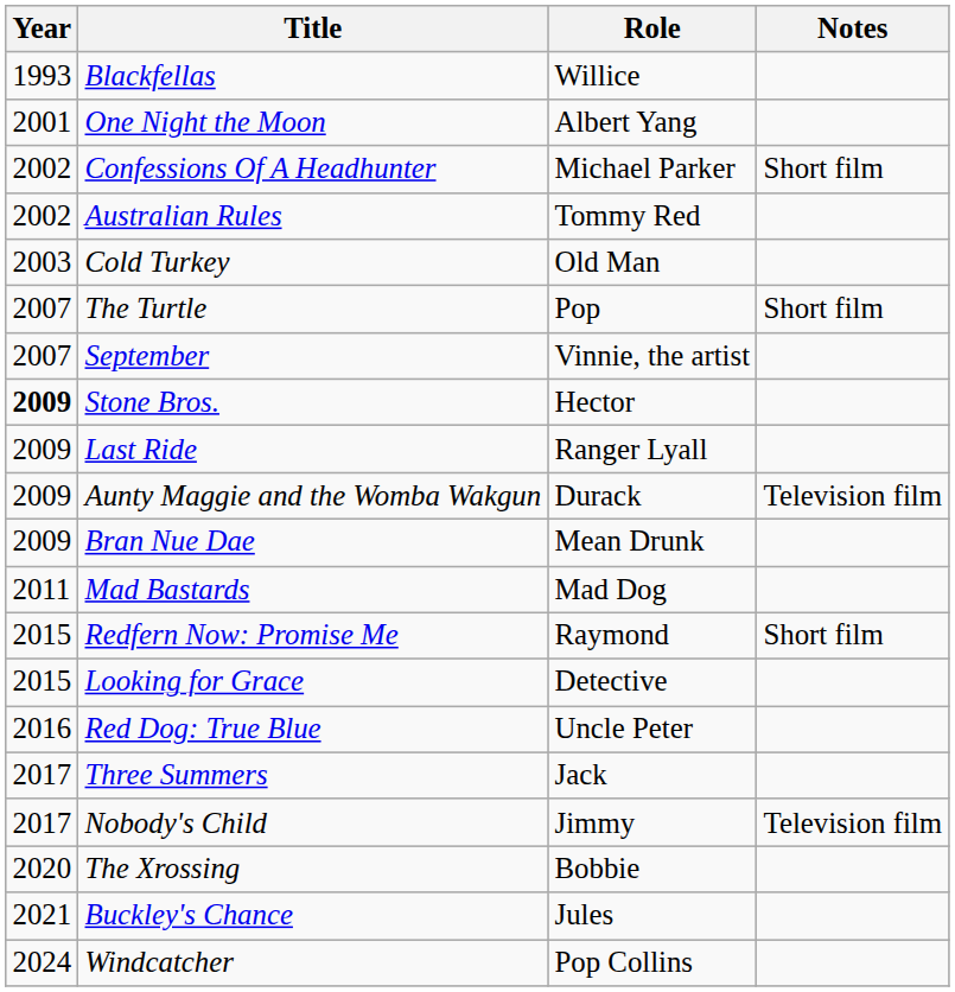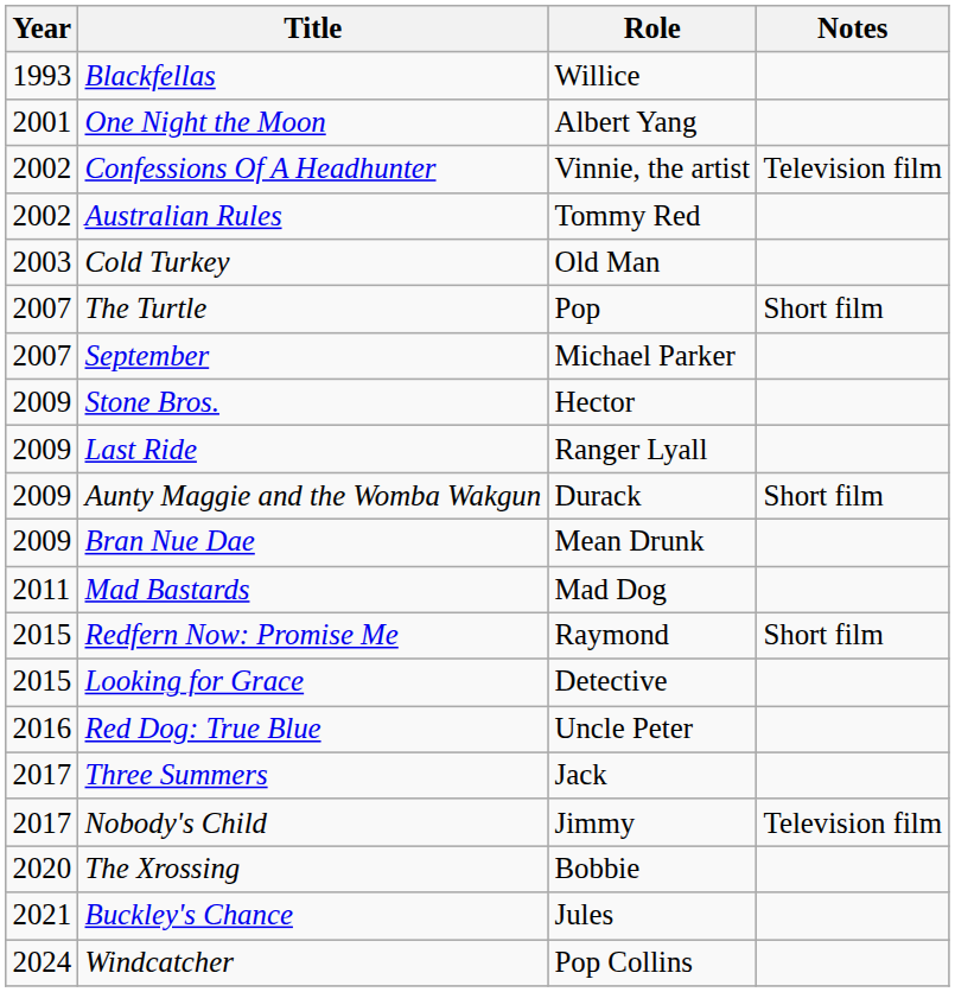 <table class="wikitable sortable">
 <tr>
 <th>Year</th>
 <th>Title</th>
 <th>Role</th>
 <th>Notes</th>
 </tr>
 <tr>
 <td>1993</td>
 <td><em><a href='#'>Blackfellas</a></em></td>
 <td>Willice</td>
 <td></td>
 </tr>
 <tr>
 <td>2001</td>
 <td><em><a href='#'>One Night the Moon</a></em></td>
 <td>Albert Yang</td>
 <td></td>
 </tr>
 <tr>
 <td>2002</td>
 <td><em><a href='#'>Confessions Of A Headhunter</a></em></td>
-<td>Michael Parker</td>
-<td>Short film</td>
+<td>Vinnie, the artist</td>
+<td>Television film</td>
 </tr>
 <tr>
 <td>2002</td>
 <td><em><a href='#'>Australian Rules</a></em></td>
 <td>Tommy Red</td>
 <td></td>
 </tr>
 <tr>
 <td>2003</td>
 <td><em>Cold Turkey</em></td>
 <td>Old Man</td>
 <td></td>
 </tr>
 <tr>
 <td>2007</td>
 <td><em>The Turtle</em></td>
 <td>Pop</td>
 <td>Short film</td>
 </tr>
 <tr>
 <td>2007</td>
 <td><em><a href='#'>September</a></em></td>
-<td>Vinnie, the artist</td>
+<td>Michael Parker</td>
 <td></td>
 </tr>
 <tr>
-<td><strong>2009</strong></td>
+<td>2009</td>
 <td><em><a href='#'>Stone Bros.</a></em></td>
 <td>Hector</td>
 <td></td>
 </tr>
 <tr>
 <td>2009</td>
 <td><em><a href='#'>Last Ride</a></em></td>
 <td>Ranger Lyall</td>
 <td></td>
 </tr>
 <tr>
 <td>2009</td>
 <td><em>Aunty Maggie and the Womba Wakgun</em></td>
 <td>Durack</td>
-<td>Television film</td>
+<td>Short film</td>
 </tr>
 <tr>
 <td>2009</td>
 <td><em><a href='#'>Bran Nue Dae</a></em></td>
 <td>Mean Drunk</td>
 <td></td>
 </tr>
 <tr>
 <td>2011</td>
 <td><em><a href='#'>Mad Bastards</a></em></td>
 <td>Mad Dog</td>
 <td></td>
 </tr>
 <tr>
 <td>2015</td>
 <td><em><a href='#'>Redfern Now: Promise Me</a></em></td>
 <td>Raymond</td>
 <td>Short film</td>
 </tr>
 <tr>
 <td>2015</td>
 <td><em><a href='#'>Looking for Grace</a></em></td>
 <td>Detective</td>
 <td></td>
 </tr>
 <tr>
 <td>2016</td>
 <td><em><a href='#'>Red Dog: True Blue</a></em></td>
 <td>Uncle Peter</td>
 <td></td>
 </tr>
 <tr>
 <td>2017</td>
 <td><em><a href='#'>Three Summers</a></em></td>
 <td>Jack</td>
 <td></td>
 </tr>
 <tr>
 <td>2017</td>
 <td><em>Nobody's Child</em></td>
 <td>Jimmy</td>
 <td>Television film</td>
 </tr>
 <tr>
 <td>2020</td>
 <td><em>The Xrossing</em></td>
 <td>Bobbie</td>
 <td></td>
 </tr>
 <tr>
 <td>2021</td>
 <td><em><a href='#'>Buckley's Chance</a></em></td>
 <td>Jules</td>
 <td></td>
 </tr>
 <tr>
 <td>2024</td>
 <td><em>Windcatcher</em></td>
 <td>Pop Collins</td>
 <td></td>
 </tr>
 </table>
